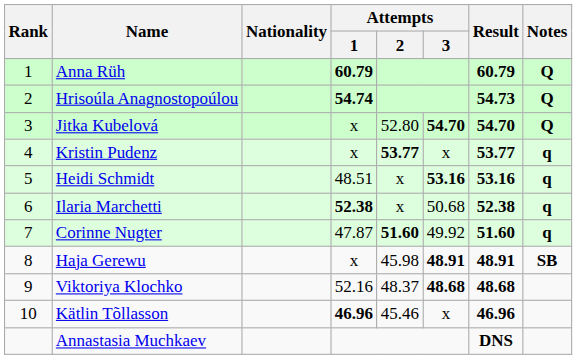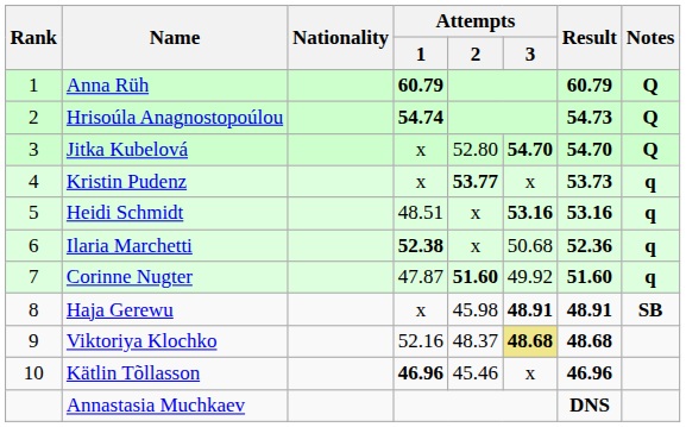 <table class="wikitable sortable" style="text-align:center">
 <tr>
 <th rowspan=2>Rank</th>
 <th rowspan=2>Name</th>
 <th rowspan=2>Nationality</th>
 <th colspan=3>Attempts</th>
 <th rowspan=2>Result</th>
 <th rowspan=2>Notes</th>
 </tr>
 <tr>
 <th>1</th>
 <th>2</th>
 <th>3</th>
 </tr>
 <tr bgcolor=ccffcc>
 <td>1</td>
 <td align=left><a href='#'>Anna Rüh</a></td>
 <td align=left></td>
 <td><strong>60.79</strong></td>
 <td colspan=2></td>
 <td><strong>60.79</strong></td>
 <td><strong>Q</strong></td>
 </tr>
 <tr bgcolor=ccffcc>
 <td>2</td>
 <td align=left><a href='#'>Hrisoúla Anagnostopoúlou</a></td>
 <td align=left></td>
 <td><strong>54.74</strong></td>
 <td colspan=2></td>
 <td><strong>54.73</strong></td>
 <td><strong>Q</strong></td>
 </tr>
 <tr bgcolor=ccffcc>
 <td>3</td>
 <td align=left><a href='#'>Jitka Kubelová</a></td>
 <td align=left></td>
 <td>x</td>
 <td>52.80</td>
 <td><strong>54.70</strong></td>
 <td><strong>54.70</strong></td>
 <td><strong>Q</strong></td>
 </tr>
 <tr bgcolor=ddffdd>
 <td>4</td>
 <td align=left><a href='#'>Kristin Pudenz</a></td>
 <td align=left></td>
 <td>x</td>
 <td><strong>53.77</strong></td>
 <td>x</td>
-<td><strong>53.77</strong></td>
+<td><strong>53.73</strong></td>
 <td><strong>q</strong></td>
 </tr>
 <tr bgcolor=ddffdd>
 <td>5</td>
 <td align=left><a href='#'>Heidi Schmidt</a></td>
 <td align=left></td>
 <td>48.51</td>
 <td>x</td>
 <td><strong>53.16</strong></td>
 <td><strong>53.16</strong></td>
 <td><strong>q</strong></td>
 </tr>
 <tr bgcolor=ddffdd>
 <td>6</td>
 <td align=left><a href='#'>Ilaria Marchetti</a></td>
 <td align=left></td>
 <td><strong>52.38</strong></td>
 <td>x</td>
 <td>50.68</td>
-<td><strong>52.38</strong></td>
+<td><strong>52.36</strong></td>
 <td><strong>q</strong></td>
 </tr>
 <tr bgcolor=ddffdd>
 <td>7</td>
 <td align=left><a href='#'>Corinne Nugter</a></td>
 <td align=left></td>
 <td>47.87</td>
 <td><strong>51.60</strong></td>
 <td>49.92</td>
 <td><strong>51.60</strong></td>
 <td><strong>q</strong></td>
 </tr>
 <tr>
 <td>8</td>
 <td align=left><a href='#'>Haja Gerewu</a></td>
 <td align=left></td>
 <td>x</td>
 <td>45.98</td>
 <td><strong>48.91</strong></td>
 <td><strong>48.91</strong></td>
 <td><strong>SB</strong></td>
 </tr>
 <tr>
 <td>9</td>
 <td align=left><a href='#'>Viktoriya Klochko</a></td>
 <td align=left></td>
 <td>52.16</td>
 <td>48.37</td>
-<td><strong>48.68</strong></td>
+<td style="background: khaki;"><strong>48.68</strong></td>
 <td><strong>48.68</strong></td>
 <td></td>
 </tr>
 <tr>
 <td>10</td>
 <td align=left><a href='#'>Kätlin Tõllasson</a></td>
 <td align=left></td>
 <td><strong>46.96</strong></td>
 <td>45.46</td>
 <td>x</td>
 <td><strong>46.96</strong></td>
 <td></td>
 </tr>
 <tr>
 <td></td>
 <td align=left><a href='#'>Annastasia Muchkaev</a></td>
 <td align=left></td>
 <td colspan=3></td>
 <td><strong>DNS</strong></td>
 <td></td>
 </tr>
 </table>
